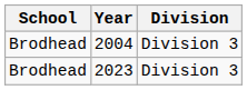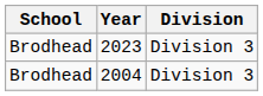 <table class="wikitable">
 <tr>
 <th>School</th>
 <th>Year</th>
 <th>Division</th>
 </tr>
 <tr>
 <td>Brodhead</td>
-<td>2004</td>
+<td>2023</td>
 <td>Division 3</td>
 </tr>
 <tr>
 <td>Brodhead</td>
-<td>2023</td>
+<td>2004</td>
 <td>Division 3</td>
 </tr>
 </table>
